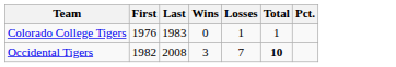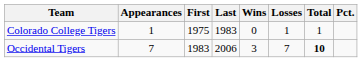 <table class="wikitable sortable" style="text-align:center;">
 <tr>
 <th>Team</th>
+<th>Appearances</th>
 <th>First</th>
 <th>Last</th>
 <th>Wins</th>
 <th>Losses</th>
 <th>Total</th>
 <th>Pct.</th>
 </tr>
 <tr>
 <td style="text-align:left;"><a href='#'>Colorado College Tigers</a></td>
-<td>1976</td>
+<td>1</td>
+<td>1975</td>
 <td>1983</td>
 <td>0</td>
 <td>1</td>
 <td>1</td>
 <td></td>
 </tr>
 <tr>
 <td style="text-align:left;"><a href='#'>Occidental Tigers</a></td>
-<td>1982</td>
-<td>2008</td>
+<td>7</td>
+<td>1983</td>
+<td>2006</td>
 <td>3</td>
 <td>7</td>
 <td><strong>10</strong></td>
 <td></td>
 </tr>
 </table>
